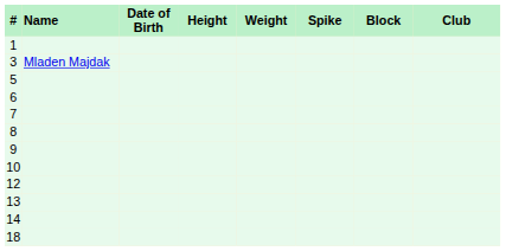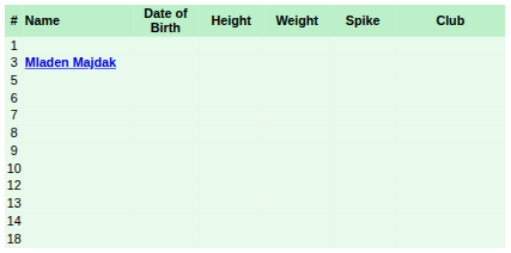 <table border=0 cellpadding=2 cellspacing=0  |- bgcolor=#FFECCE style=text-align:center; font-size:90%; width=100%>
 <tr bgcolor=#BBF0C9>
 <th width=2%>#</th>
 <th align=left width=20%>Name</th>
 <th width=12%>Date of Birth</th>
 <th width=12%>Height</th>
 <th width=12%>Weight</th>
 <th width=12%>Spike</th>
-<th width=12%>Block</th>
 <th width=20%>Club</th>
 </tr>
 <tr bgcolor=#E7FAEC>
 <td>1</td>
 <td align=left></td>
 <td align=right></td>
 <td></td>
 <td></td>
 <td></td>
 <td></td>
-<td></td>
 </tr>
 <tr bgcolor=#E7FAEC>
 <td>3</td>
-<td align=left><a href='#'>Mladen Majdak</a></td>
+<td align=left><strong><a href='#'>Mladen Majdak</a></strong></td>
 <td align="right"></td>
-<td></td>
 <td></td>
 <td></td>
 <td></td>
 <td></td>
 </tr>
 <tr bgcolor=#E7FAEC>
 <td>5</td>
 <td align=left></td>
 <td align=right></td>
 <td></td>
 <td></td>
 <td></td>
 <td></td>
-<td></td>
 </tr>
 <tr bgcolor=#E7FAEC>
 <td>6</td>
 <td align=left></td>
 <td align=right></td>
-<td></td>
 <td></td>
 <td></td>
 <td></td>
 <td></td>
 </tr>
 <tr bgcolor=#E7FAEC>
 <td>7</td>
 <td align=left></td>
 <td align=right></td>
 <td></td>
 <td></td>
 <td></td>
 <td></td>
-<td></td>
 </tr>
 <tr bgcolor=#E7FAEC>
 <td>8</td>
 <td align=left></td>
 <td align=right></td>
-<td></td>
 <td></td>
 <td></td>
 <td></td>
 <td></td>
 </tr>
 <tr bgcolor=#E7FAEC>
 <td>9</td>
 <td align=left></td>
 <td align=right></td>
 <td></td>
 <td></td>
 <td></td>
 <td></td>
-<td></td>
 </tr>
 <tr bgcolor=#E7FAEC>
 <td>10</td>
 <td align=left></td>
 <td align=right></td>
-<td></td>
 <td></td>
 <td></td>
 <td></td>
 <td></td>
 </tr>
 <tr bgcolor=#E7FAEC>
 <td>12</td>
 <td align=left></td>
 <td align=right></td>
 <td></td>
 <td></td>
 <td></td>
 <td></td>
-<td></td>
 </tr>
 <tr bgcolor=#E7FAEC>
 <td>13</td>
 <td align=left></td>
 <td align=right></td>
-<td></td>
 <td></td>
 <td></td>
 <td></td>
 <td></td>
 </tr>
 <tr bgcolor=#E7FAEC>
 <td>14</td>
 <td align=left></td>
 <td align=right></td>
 <td></td>
 <td></td>
 <td></td>
 <td></td>
-<td></td>
 </tr>
 <tr bgcolor=#E7FAEC>
 <td>18</td>
 <td align=left></td>
 <td align=right></td>
 <td></td>
 <td></td>
 <td></td>
 <td></td>
-<td></td>
 </tr>
 </table>
